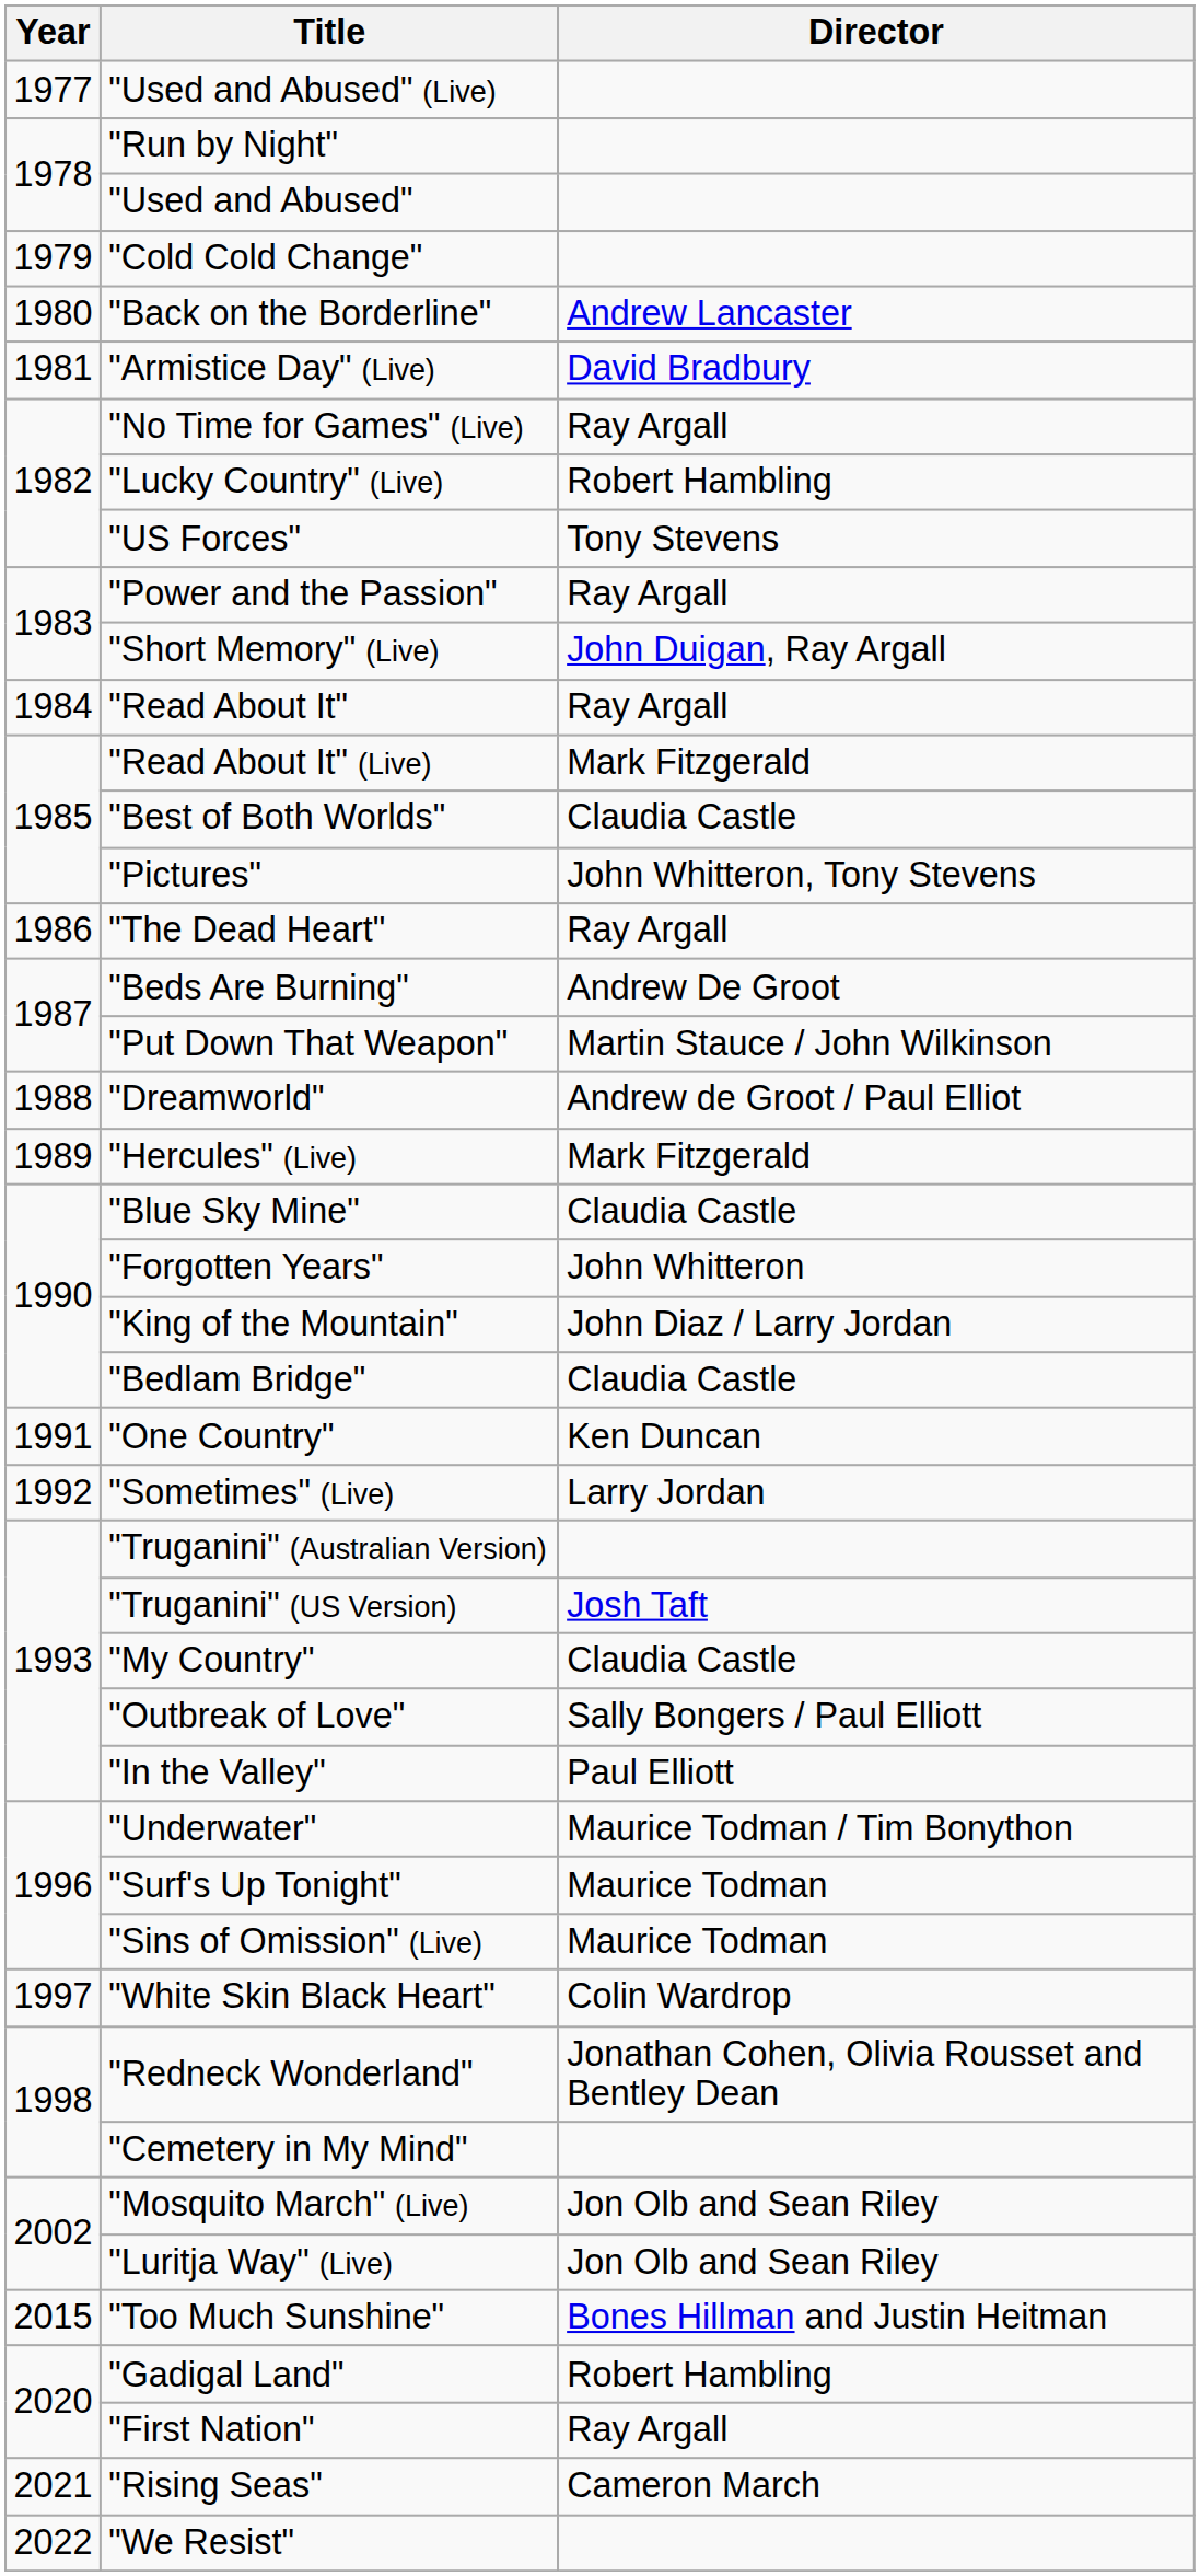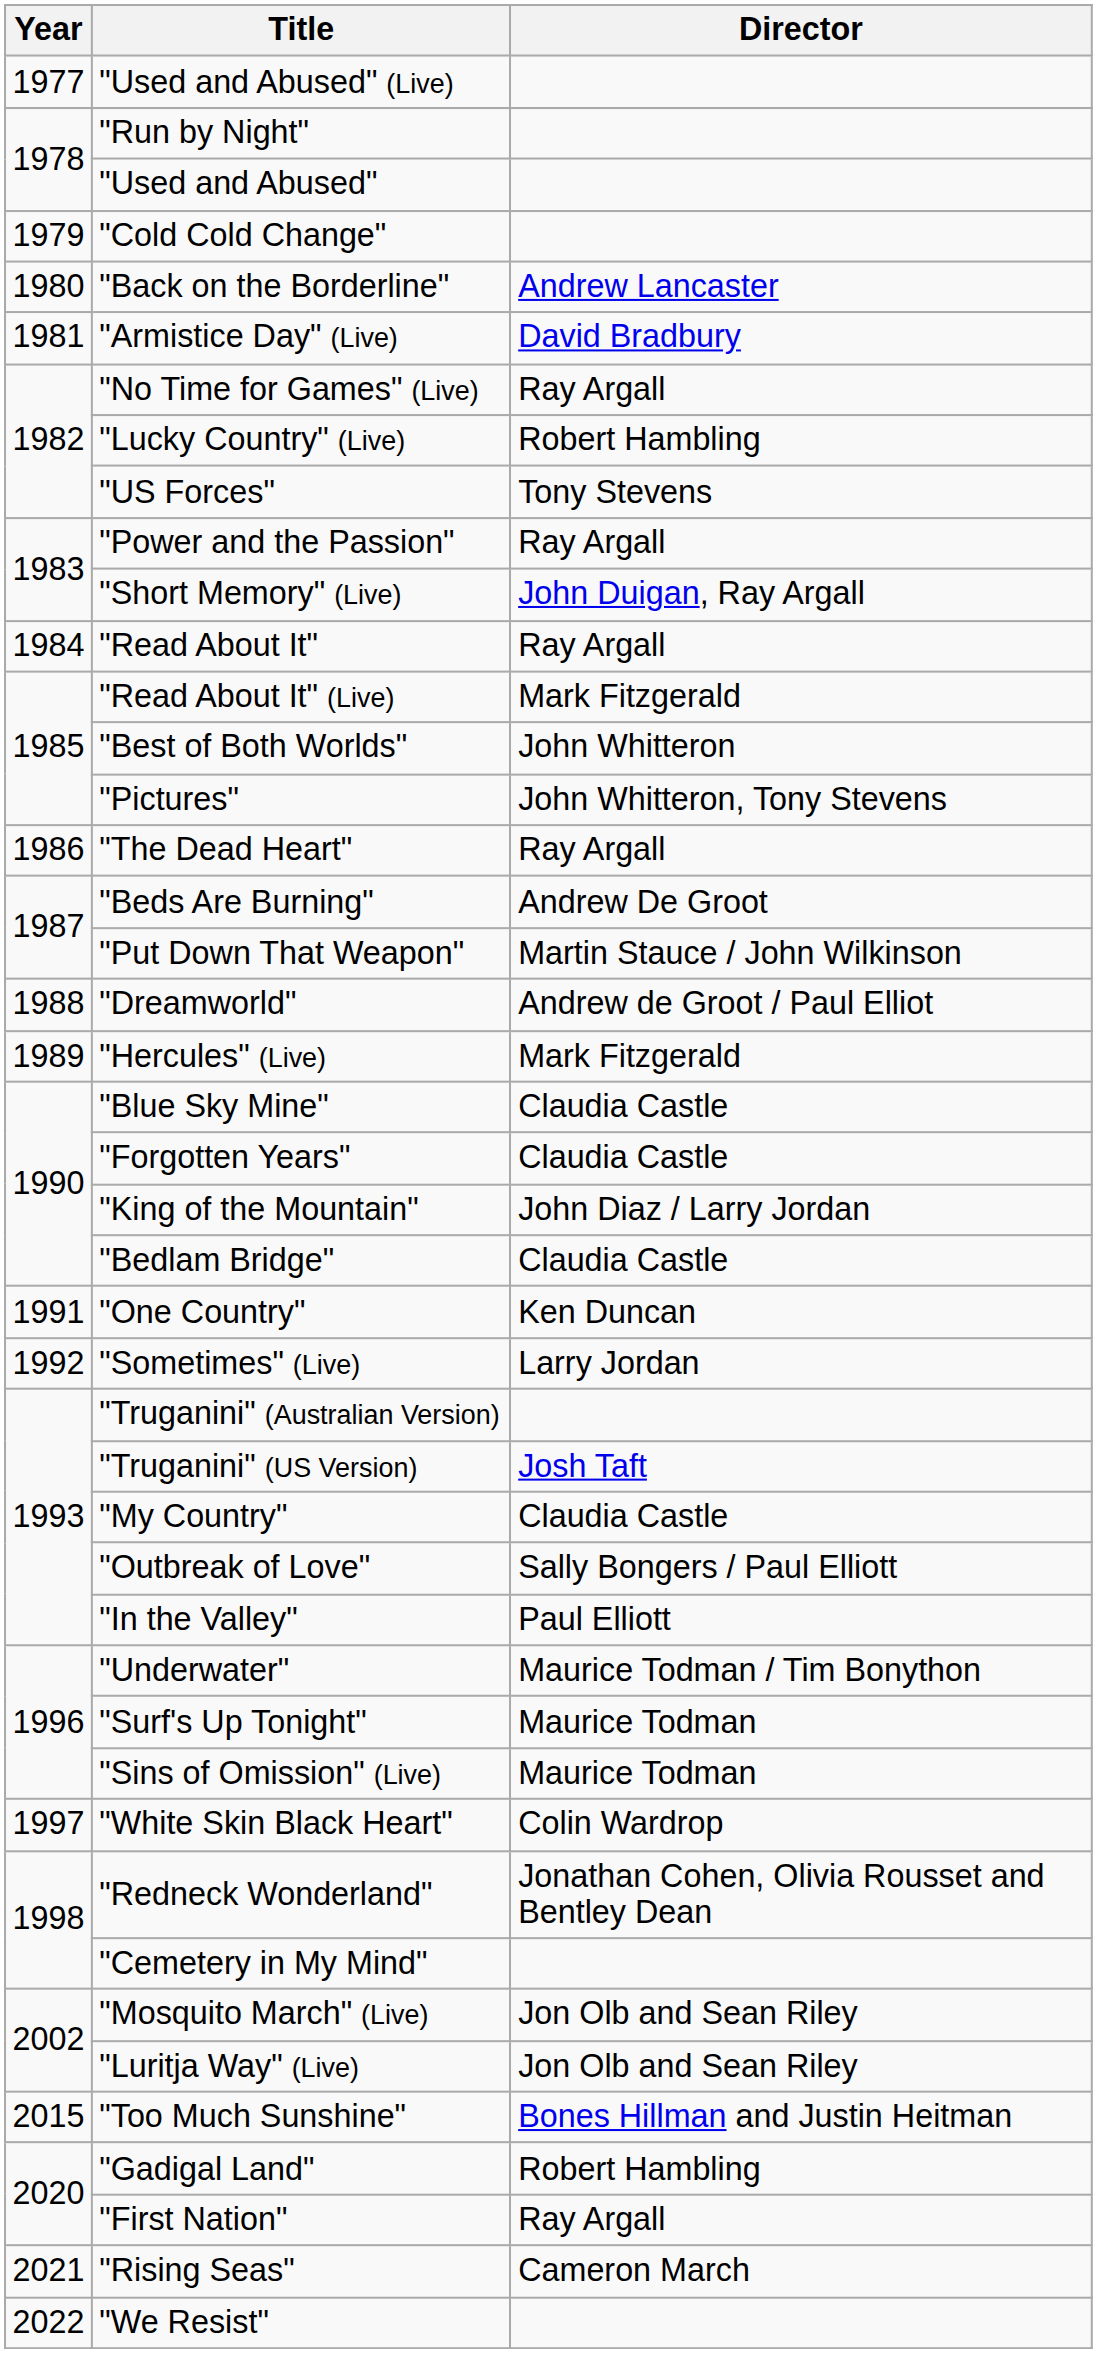 <table class="wikitable" border="1">
 <tr>
 <th>Year</th>
 <th width="200px">Title</th>
 <th width="280px">Director</th>
 </tr>
 <tr>
 <td>1977</td>
 <td>"Used and Abused" <small>(Live)</small></td>
 <td></td>
 </tr>
 <tr>
 </tr>
 <tr>
 <td rowspan="2">1978</td>
 <td>"Run by Night"</td>
 <td></td>
 </tr>
 <tr>
 <td>"Used and Abused"</td>
 <td></td>
 </tr>
 <tr>
 <td>1979</td>
 <td>"Cold Cold Change"</td>
 <td></td>
 </tr>
 <tr>
 <td>1980</td>
 <td>"Back on the Borderline"</td>
 <td><a href='#'>Andrew Lancaster</a></td>
 </tr>
 <tr>
 <td>1981</td>
 <td>"Armistice Day" <small>(Live)</small></td>
 <td><a href='#'>David Bradbury</a></td>
 </tr>
 <tr>
 <td rowspan="3">1982</td>
 <td>"No Time for Games" <small>(Live)</small></td>
 <td>Ray Argall</td>
 </tr>
 <tr>
 <td>"Lucky Country" <small>(Live)</small></td>
 <td>Robert Hambling</td>
 </tr>
 <tr>
 <td>"US Forces"</td>
 <td>Tony Stevens</td>
 </tr>
 <tr>
 <td rowspan="2">1983</td>
 <td>"Power and the Passion"</td>
 <td>Ray Argall</td>
 </tr>
 <tr>
 <td>"Short Memory" <small>(Live)</small></td>
 <td><a href='#'>John Duigan</a>, Ray Argall</td>
 </tr>
 <tr>
 <td>1984</td>
 <td>"Read About It"</td>
 <td>Ray Argall</td>
 </tr>
 <tr>
 <td rowspan="3">1985</td>
 <td>"Read About It" <small>(Live)</small></td>
 <td>Mark Fitzgerald</td>
 </tr>
 <tr>
 <td>"Best of Both Worlds"</td>
-<td>Claudia Castle</td>
+<td>John Whitteron</td>
 </tr>
 <tr>
 <td>"Pictures"</td>
 <td>John Whitteron, Tony Stevens</td>
 </tr>
 <tr>
 <td>1986</td>
 <td>"The Dead Heart"</td>
 <td>Ray Argall</td>
 </tr>
 <tr>
 <td rowspan="2">1987</td>
 <td>"Beds Are Burning"</td>
 <td>Andrew De Groot</td>
 </tr>
 <tr>
 <td>"Put Down That Weapon"</td>
 <td>Martin Stauce / John Wilkinson</td>
 </tr>
 <tr>
 <td>1988</td>
 <td>"Dreamworld"</td>
 <td>Andrew de Groot / Paul Elliot</td>
 </tr>
 <tr>
 <td>1989</td>
 <td>"Hercules" <small>(Live)</small></td>
 <td>Mark Fitzgerald</td>
 </tr>
 <tr>
 <td rowspan="4">1990</td>
 <td>"Blue Sky Mine"</td>
 <td>Claudia Castle</td>
 </tr>
 <tr>
 <td>"Forgotten Years"</td>
-<td>John Whitteron</td>
+<td>Claudia Castle</td>
 </tr>
 <tr>
 <td>"King of the Mountain"</td>
 <td>John Diaz / Larry Jordan</td>
 </tr>
 <tr>
 <td>"Bedlam Bridge"</td>
 <td>Claudia Castle</td>
 </tr>
 <tr>
 <td>1991</td>
 <td>"One Country"</td>
 <td>Ken Duncan</td>
 </tr>
 <tr>
 <td>1992</td>
 <td>"Sometimes" <small>(Live)</small></td>
 <td>Larry Jordan</td>
 </tr>
 <tr>
 <td rowspan="5">1993</td>
 <td>"Truganini" <small>(Australian Version)</small></td>
 <td></td>
 </tr>
 <tr>
 <td>"Truganini" <small>(US Version)</small></td>
 <td><a href='#'>Josh Taft</a></td>
 </tr>
 <tr>
 <td>"My Country"</td>
 <td>Claudia Castle</td>
 </tr>
 <tr>
 <td>"Outbreak of Love"</td>
 <td>Sally Bongers / Paul Elliott</td>
 </tr>
 <tr>
 <td>"In the Valley"</td>
 <td>Paul Elliott</td>
 </tr>
 <tr>
 <td rowspan="3">1996</td>
 <td>"Underwater"</td>
 <td>Maurice Todman / Tim Bonython</td>
 </tr>
 <tr>
 <td>"Surf's Up Tonight"</td>
 <td>Maurice Todman</td>
 </tr>
 <tr>
 <td>"Sins of Omission" <small>(Live)</small></td>
 <td>Maurice Todman</td>
 </tr>
 <tr>
 <td>1997</td>
 <td>"White Skin Black Heart"</td>
 <td>Colin Wardrop</td>
 </tr>
 <tr>
 <td rowspan="2">1998</td>
 <td>"Redneck Wonderland"</td>
 <td>Jonathan Cohen, Olivia Rousset and Bentley Dean</td>
 </tr>
 <tr>
 <td>"Cemetery in My Mind"</td>
 <td></td>
 </tr>
 <tr>
 <td rowspan="2">2002</td>
 <td>"Mosquito March" <small>(Live)</small></td>
 <td>Jon Olb and Sean Riley</td>
 </tr>
 <tr>
 <td>"Luritja Way" <small>(Live)</small></td>
 <td>Jon Olb and Sean Riley</td>
 </tr>
 <tr>
 <td>2015</td>
 <td>"Too Much Sunshine"</td>
 <td><a href='#'>Bones Hillman</a> and Justin Heitman</td>
 </tr>
 <tr>
 <td rowspan="2">2020</td>
 <td>"Gadigal Land"</td>
 <td>Robert Hambling</td>
 </tr>
 <tr>
 <td>"First Nation"</td>
 <td>Ray Argall</td>
 </tr>
 <tr>
 <td>2021</td>
 <td>"Rising Seas"</td>
 <td>Cameron March</td>
 </tr>
 <tr>
 <td>2022</td>
 <td>"We Resist"</td>
 <td></td>
 </tr>
 </table>
